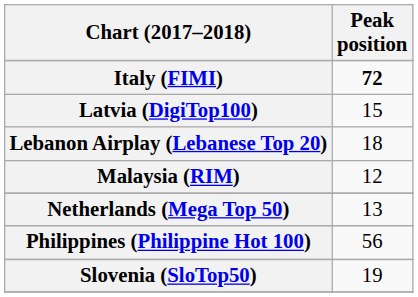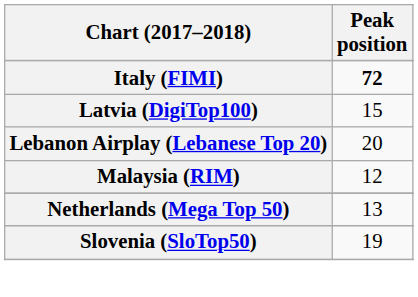 <table class="wikitable sortable plainrowheaders" style="text-align:center">
 <tr>
 <th scope="col">Chart (2017–2018)</th>
 <th scope="col">Peak<br>position</th>
 </tr>
 <tr>
 </tr>
 <tr>
 </tr>
 <tr>
 </tr>
 <tr>
 </tr>
 <tr>
 </tr>
 <tr>
 </tr>
 <tr>
 </tr>
 <tr>
 </tr>
 <tr>
 </tr>
 <tr>
 </tr>
 <tr>
 </tr>
 <tr>
 </tr>
 <tr>
 </tr>
 <tr>
 <th scope="row">Italy (<a href='#'>FIMI</a>)</th>
 <td><strong>72</strong></td>
 </tr>
 <tr>
 <th scope="row">Latvia (<a href='#'>DigiTop100</a>)</th>
 <td>15</td>
 </tr>
 <tr>
 <th scope="row">Lebanon Airplay (<a href='#'>Lebanese Top 20</a>)</th>
-<td>18</td>
+<td>20</td>
 </tr>
 <tr>
 <th scope="row">Malaysia (<a href='#'>RIM</a>)</th>
 <td>12</td>
 </tr>
 <tr>
 </tr>
 <tr>
 <th scope="row">Netherlands (<a href='#'>Mega Top 50</a>)</th>
 <td>13</td>
 </tr>
 <tr>
 </tr>
 <tr>
-</tr>
-<tr>
-<th scope="row">Philippines (<a href='#'>Philippine Hot 100</a>)</th>
-<td>56</td>
 </tr>
 <tr>
 </tr>
 <tr>
 </tr>
 <tr>
 </tr>
 <tr>
 </tr>
 <tr>
 <th scope="row">Slovenia (<a href='#'>SloTop50</a>)</th>
 <td>19</td>
 </tr>
 <tr>
 </tr>
 <tr>
 </tr>
 <tr>
 </tr>
 <tr>
 </tr>
 <tr>
 </tr>
 </table>
